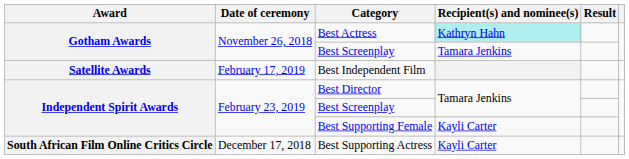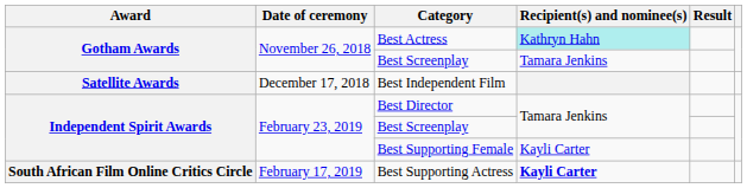 <table class="wikitable plainrowheaders sortable">
 <tr>
 <th scope="col">Award</th>
 <th scope="col">Date of ceremony</th>
 <th scope="col">Category</th>
 <th scope="col">Recipient(s) and nominee(s)</th>
 <th scope="col">Result</th>
 <th scope="col" class="unsortable"></th>
 </tr>
 <tr>
 <th scope="row" rowspan="2"><a href='#'>Gotham Awards</a></th>
 <td rowspan="2"><a href='#'>November 26, 2018</a></td>
 <td><a href='#'>Best Actress</a></td>
 <td style="background: paleturquoise;"><a href='#'>Kathryn Hahn</a></td>
 <td></td>
 <td rowspan="2" style="text-align:center;"></td>
 </tr>
 <tr>
 <td><a href='#'>Best Screenplay</a></td>
 <td><a href='#'>Tamara Jenkins</a></td>
 <td></td>
 </tr>
 <tr>
 <th scope="row"><a href='#'>Satellite Awards</a></th>
-<td><a href='#'>February 17, 2019</a></td>
+<td>December 17, 2018</td>
 <td>Best Independent Film</td>
 <th></th>
 <td></td>
 <td style="text-align:center;"></td>
 </tr>
 <tr>
 <th scope="row" rowspan="3"><a href='#'>Independent Spirit Awards</a></th>
 <td rowspan="3"><a href='#'>February 23, 2019</a></td>
 <td><a href='#'>Best Director</a></td>
 <td rowspan=2>Tamara Jenkins</td>
 <td></td>
 <td rowspan="3" style="text-align:center;"></td>
 </tr>
 <tr>
 <td><a href='#'>Best Screenplay</a></td>
 <td></td>
 </tr>
 <tr>
 <td><a href='#'>Best Supporting Female</a></td>
 <td><a href='#'>Kayli Carter</a></td>
 <td></td>
 </tr>
 <tr>
 <th scope="row">South African Film Online Critics Circle</th>
-<td>December 17, 2018</td>
+<td><a href='#'>February 17, 2019</a></td>
 <td>Best Supporting Actress</td>
-<td><a href='#'>Kayli Carter</a></td>
+<td><strong><a href='#'>Kayli Carter</a></strong></td>
 <td></td>
 <td rowspan="1" style="text-align:center;"></td>
 </tr>
 </table>
